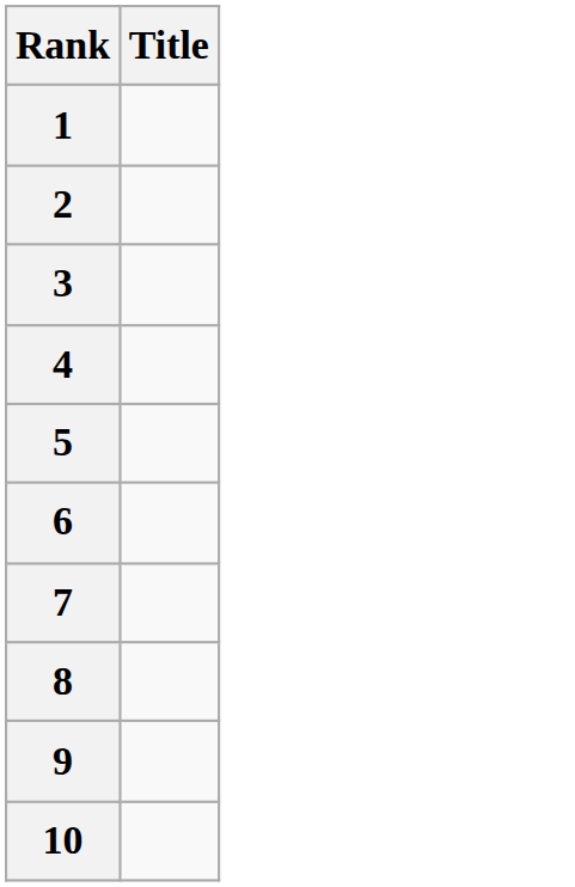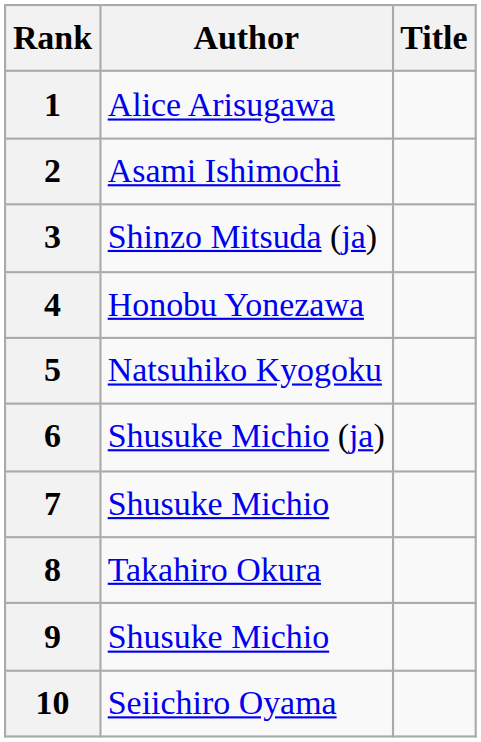 <table class="wikitable sortable" style="font-size:1.00em; line-height:1.5em;">
 <tr>
 <th>Rank</th>
+<th>Author</th>
 <th>Title</th>
 </tr>
 <tr>
 <th>1</th>
+<td><a href='#'>Alice Arisugawa</a></td>
 <td></td>
 </tr>
 <tr>
 <th>2</th>
+<td><a href='#'>Asami Ishimochi</a></td>
 <td></td>
 </tr>
 <tr>
 <th>3</th>
+<td><a href='#'>Shinzo Mitsuda</a> (<a href='#'>ja</a>)</td>
 <td></td>
 </tr>
 <tr>
 <th>4</th>
+<td><a href='#'>Honobu Yonezawa</a></td>
 <td></td>
 </tr>
 <tr>
 <th>5</th>
+<td><a href='#'>Natsuhiko Kyogoku</a></td>
 <td></td>
 </tr>
 <tr>
 <th>6</th>
+<td><a href='#'>Shusuke Michio</a> (<a href='#'>ja</a>)</td>
 <td></td>
 </tr>
 <tr>
 <th>7</th>
+<td><a href='#'>Shusuke Michio</a></td>
 <td></td>
 </tr>
 <tr>
 <th>8</th>
+<td><a href='#'>Takahiro Okura</a></td>
 <td></td>
 </tr>
 <tr>
 <th>9</th>
+<td><a href='#'>Shusuke Michio</a></td>
 <td></td>
 </tr>
 <tr>
 <th>10</th>
+<td><a href='#'>Seiichiro Oyama</a></td>
 <td></td>
 </tr>
 </table>
